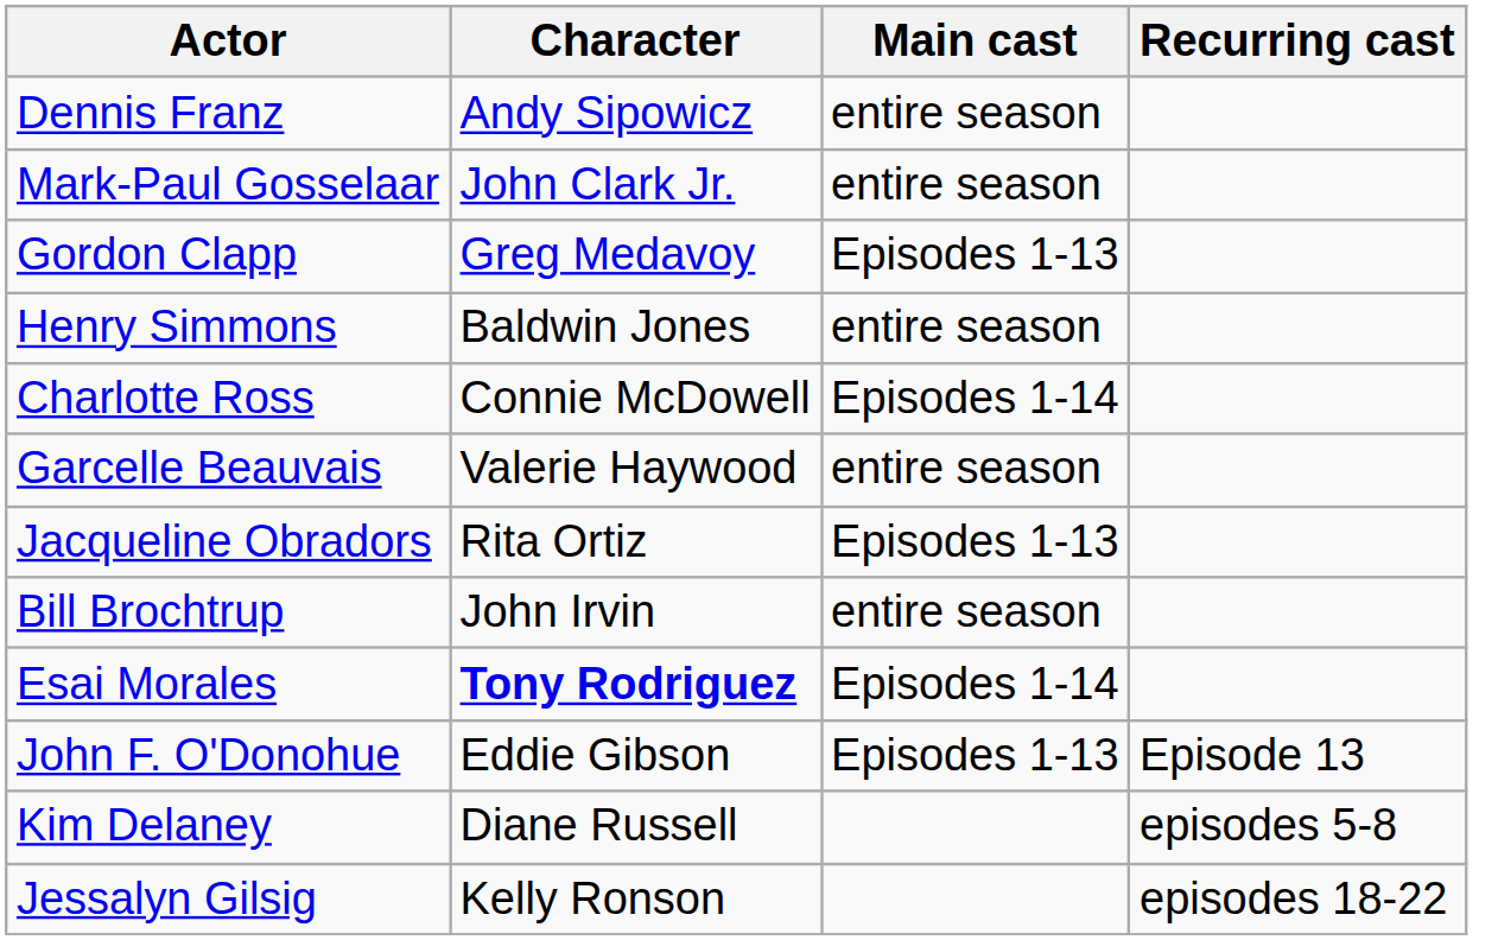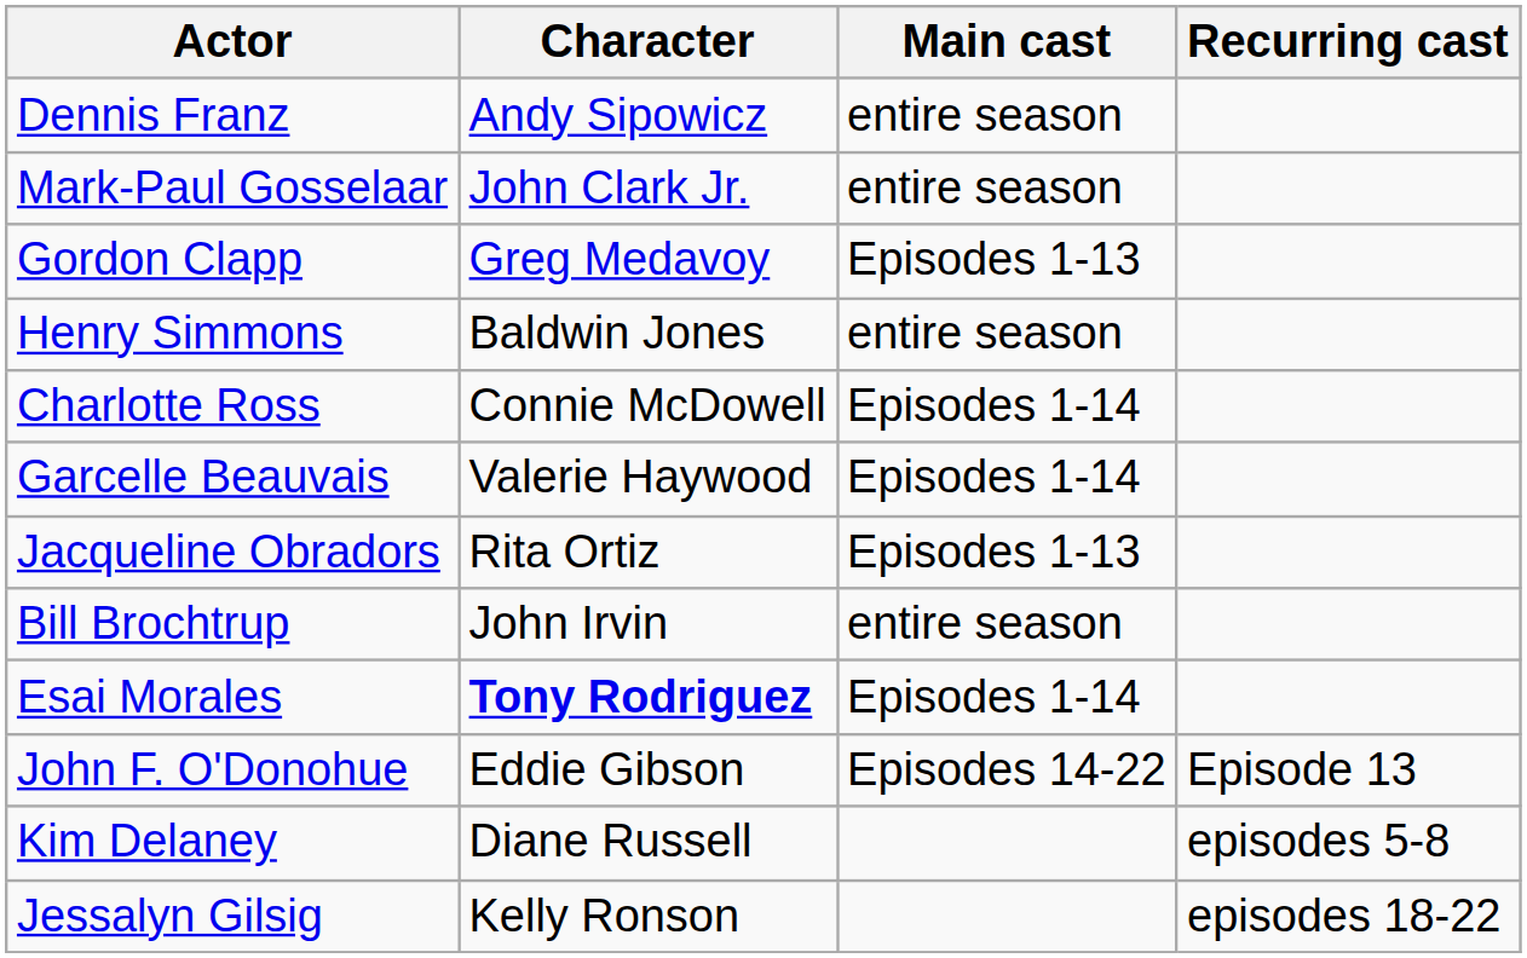 <table class="wikitable sortable" border="1">
 <tr>
 <th>Actor</th>
 <th>Character</th>
 <th>Main cast</th>
 <th>Recurring cast</th>
 </tr>
 <tr>
 <td><a href='#'>Dennis Franz</a></td>
 <td><a href='#'>Andy Sipowicz</a></td>
 <td>entire season</td>
 <td></td>
 </tr>
 <tr>
 <td><a href='#'>Mark-Paul Gosselaar</a></td>
 <td><a href='#'>John Clark Jr.</a></td>
 <td>entire season</td>
 <td></td>
 </tr>
 <tr>
 <td><a href='#'>Gordon Clapp</a></td>
 <td><a href='#'>Greg Medavoy</a></td>
 <td>Episodes 1-13</td>
 <td></td>
 </tr>
 <tr>
 <td><a href='#'>Henry Simmons</a></td>
 <td>Baldwin Jones</td>
 <td>entire season</td>
 <td></td>
 </tr>
 <tr>
 <td><a href='#'>Charlotte Ross</a></td>
 <td>Connie McDowell</td>
 <td>Episodes 1-14</td>
 <td></td>
 </tr>
 <tr>
 <td><a href='#'>Garcelle Beauvais</a></td>
 <td>Valerie Haywood</td>
-<td>entire season</td>
+<td>Episodes 1-14</td>
 <td></td>
 </tr>
 <tr>
 <td><a href='#'>Jacqueline Obradors</a></td>
 <td>Rita Ortiz</td>
 <td>Episodes 1-13</td>
 <td></td>
 </tr>
 <tr>
 <td><a href='#'>Bill Brochtrup</a></td>
 <td>John Irvin</td>
 <td>entire season</td>
 <td></td>
 </tr>
 <tr>
 <td><a href='#'>Esai Morales</a></td>
 <td><strong><a href='#'>Tony Rodriguez</a></strong></td>
 <td>Episodes 1-14</td>
 <td></td>
 </tr>
 <tr>
 <td><a href='#'>John F. O'Donohue</a></td>
 <td>Eddie Gibson</td>
-<td>Episodes 1-13</td>
+<td>Episodes 14-22</td>
 <td>Episode 13</td>
 </tr>
 <tr>
 <td><a href='#'>Kim Delaney</a></td>
 <td>Diane Russell</td>
 <td></td>
 <td>episodes 5-8</td>
 </tr>
 <tr>
 <td><a href='#'>Jessalyn Gilsig</a></td>
 <td>Kelly Ronson</td>
 <td></td>
 <td>episodes 18-22</td>
 </tr>
 </table>
